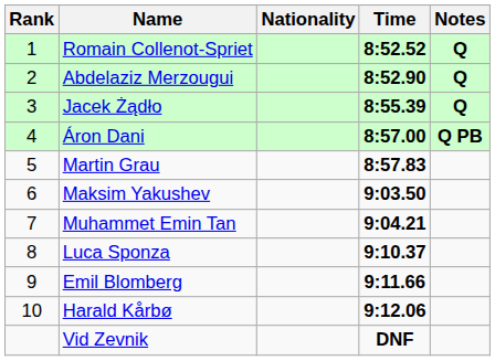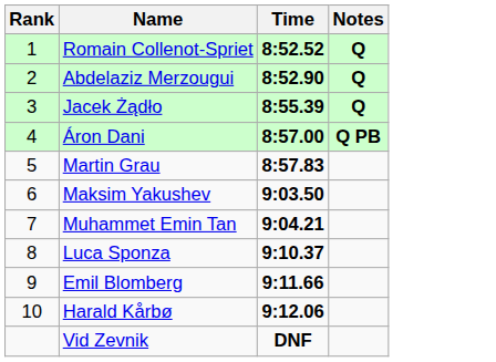 <table class="wikitable sortable" style="text-align:center">
 <tr>
 <th>Rank</th>
 <th>Name</th>
-<th>Nationality</th>
 <th>Time</th>
 <th>Notes</th>
 </tr>
 <tr bgcolor=ccffcc>
 <td>1</td>
 <td align=left><a href='#'>Romain Collenot-Spriet</a></td>
-<td align=left></td>
 <td><strong>8:52.52</strong></td>
 <td><strong>Q</strong></td>
 </tr>
 <tr bgcolor=ccffcc>
 <td>2</td>
 <td align=left><a href='#'>Abdelaziz Merzougui</a></td>
-<td align=left></td>
 <td><strong>8:52.90</strong></td>
 <td><strong>Q</strong></td>
 </tr>
 <tr bgcolor=ccffcc>
 <td>3</td>
 <td align=left><a href='#'>Jacek Żądło</a></td>
-<td align=left></td>
 <td><strong>8:55.39</strong></td>
 <td><strong>Q</strong></td>
 </tr>
 <tr bgcolor=ccffcc>
 <td>4</td>
 <td align=left><a href='#'>Áron Dani</a></td>
-<td align=left></td>
 <td><strong>8:57.00</strong></td>
 <td><strong>Q PB</strong></td>
 </tr>
 <tr>
 <td>5</td>
 <td align=left><a href='#'>Martin Grau</a></td>
-<td align=left></td>
 <td><strong>8:57.83</strong></td>
 <td></td>
 </tr>
 <tr>
 <td>6</td>
 <td align=left><a href='#'>Maksim Yakushev</a></td>
-<td align=left></td>
 <td><strong>9:03.50</strong></td>
 <td></td>
 </tr>
 <tr>
 <td>7</td>
 <td align=left><a href='#'>Muhammet Emin Tan</a></td>
-<td align=left></td>
 <td><strong>9:04.21</strong></td>
 <td></td>
 </tr>
 <tr>
 <td>8</td>
 <td align=left><a href='#'>Luca Sponza</a></td>
-<td align=left></td>
 <td><strong>9:10.37</strong></td>
 <td></td>
 </tr>
 <tr>
 <td>9</td>
 <td align=left><a href='#'>Emil Blomberg</a></td>
-<td align=left></td>
 <td><strong>9:11.66</strong></td>
 <td></td>
 </tr>
 <tr>
 <td>10</td>
 <td align=left><a href='#'>Harald Kårbø</a></td>
-<td align=left></td>
 <td><strong>9:12.06</strong></td>
 <td></td>
 </tr>
 <tr>
 <td></td>
 <td align=left><a href='#'>Vid Zevnik</a></td>
-<td align=left></td>
 <td><strong>DNF</strong></td>
 <td></td>
 </tr>
 </table>
